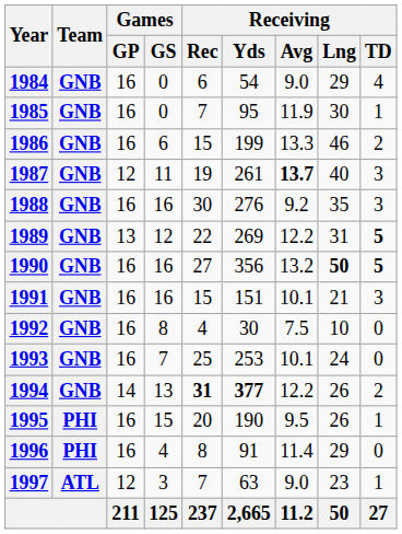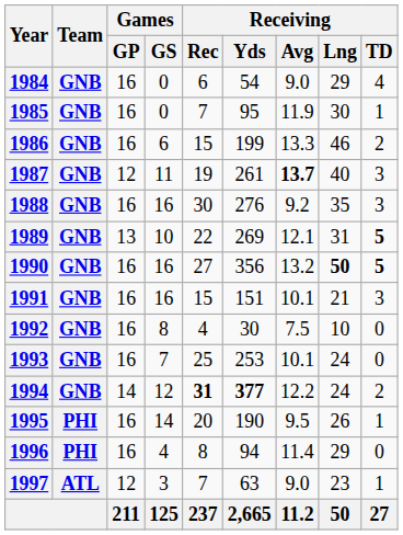 <table class="wikitable" style="text-align:center">
 <tr>
 <th rowspan="2">Year</th>
 <th rowspan="2">Team</th>
 <th colspan="2">Games</th>
 <th colspan="5">Receiving</th>
 </tr>
 <tr>
 <th>GP</th>
 <th>GS</th>
 <th>Rec</th>
 <th>Yds</th>
 <th>Avg</th>
 <th>Lng</th>
 <th>TD</th>
 </tr>
 <tr>
 <th><a href='#'>1984</a></th>
 <th><a href='#'>GNB</a></th>
 <td>16</td>
 <td>0</td>
 <td>6</td>
 <td>54</td>
 <td>9.0</td>
 <td>29</td>
 <td>4</td>
 </tr>
 <tr>
 <th><a href='#'>1985</a></th>
 <th><a href='#'>GNB</a></th>
 <td>16</td>
 <td>0</td>
 <td>7</td>
 <td>95</td>
 <td>11.9</td>
 <td>30</td>
 <td>1</td>
 </tr>
 <tr>
 <th><a href='#'>1986</a></th>
 <th><a href='#'>GNB</a></th>
 <td>16</td>
 <td>6</td>
 <td>15</td>
 <td>199</td>
 <td>13.3</td>
 <td>46</td>
 <td>2</td>
 </tr>
 <tr>
 <th><a href='#'>1987</a></th>
 <th><a href='#'>GNB</a></th>
 <td>12</td>
 <td>11</td>
 <td>19</td>
 <td>261</td>
 <td><strong>13.7</strong></td>
 <td>40</td>
 <td>3</td>
 </tr>
 <tr>
 <th><a href='#'>1988</a></th>
 <th><a href='#'>GNB</a></th>
 <td>16</td>
 <td>16</td>
 <td>30</td>
 <td>276</td>
 <td>9.2</td>
 <td>35</td>
 <td>3</td>
 </tr>
 <tr>
 <th><a href='#'>1989</a></th>
 <th><a href='#'>GNB</a></th>
 <td>13</td>
-<td>12</td>
+<td>10</td>
 <td>22</td>
 <td>269</td>
-<td>12.2</td>
+<td>12.1</td>
 <td>31</td>
 <td><strong>5</strong></td>
 </tr>
 <tr>
 <th><a href='#'>1990</a></th>
 <th><a href='#'>GNB</a></th>
 <td>16</td>
 <td>16</td>
 <td>27</td>
 <td>356</td>
 <td>13.2</td>
 <td><strong>50</strong></td>
 <td><strong>5</strong></td>
 </tr>
 <tr>
 <th><a href='#'>1991</a></th>
 <th><a href='#'>GNB</a></th>
 <td>16</td>
 <td>16</td>
 <td>15</td>
 <td>151</td>
 <td>10.1</td>
 <td>21</td>
 <td>3</td>
 </tr>
 <tr>
 <th><a href='#'>1992</a></th>
 <th><a href='#'>GNB</a></th>
 <td>16</td>
 <td>8</td>
 <td>4</td>
 <td>30</td>
 <td>7.5</td>
 <td>10</td>
 <td>0</td>
 </tr>
 <tr>
 <th><a href='#'>1993</a></th>
 <th><a href='#'>GNB</a></th>
 <td>16</td>
 <td>7</td>
 <td>25</td>
 <td>253</td>
 <td>10.1</td>
 <td>24</td>
 <td>0</td>
 </tr>
 <tr>
 <th><a href='#'>1994</a></th>
 <th><a href='#'>GNB</a></th>
 <td>14</td>
-<td>13</td>
+<td>12</td>
 <td><strong>31</strong></td>
 <td><strong>377</strong></td>
 <td>12.2</td>
-<td>26</td>
+<td>24</td>
 <td>2</td>
 </tr>
 <tr>
 <th><a href='#'>1995</a></th>
 <th><a href='#'>PHI</a></th>
 <td>16</td>
-<td>15</td>
+<td>14</td>
 <td>20</td>
 <td>190</td>
 <td>9.5</td>
 <td>26</td>
 <td>1</td>
 </tr>
 <tr>
 <th><a href='#'>1996</a></th>
 <th><a href='#'>PHI</a></th>
 <td>16</td>
 <td>4</td>
 <td>8</td>
-<td>91</td>
+<td>94</td>
 <td>11.4</td>
 <td>29</td>
 <td>0</td>
 </tr>
 <tr>
 <th><a href='#'>1997</a></th>
 <th><a href='#'>ATL</a></th>
 <td>12</td>
 <td>3</td>
 <td>7</td>
 <td>63</td>
 <td>9.0</td>
 <td>23</td>
 <td>1</td>
 </tr>
 <tr>
 <th colspan="2"></th>
 <th>211</th>
 <th>125</th>
 <th>237</th>
 <th>2,665</th>
 <th>11.2</th>
 <th>50</th>
 <th>27</th>
 </tr>
 </table>
